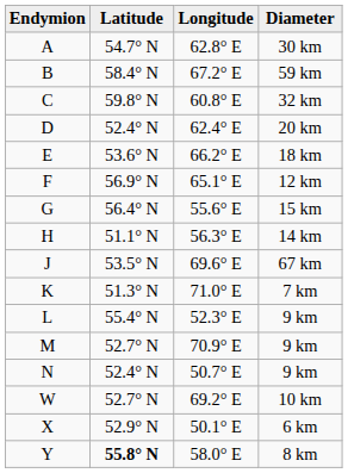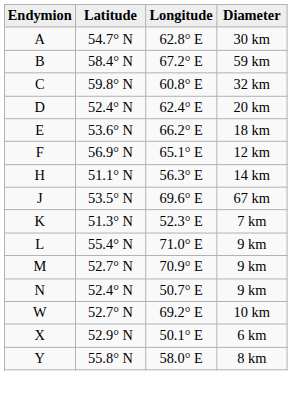 <table class="wikitable">
 <tr>
 <th width="25%" style="background:#eeeeee;">Endymion</th>
 <th width="25%" style="background:#eeeeee;">Latitude</th>
 <th width="25%" style="background:#eeeeee;">Longitude</th>
 <th width="25%" style="background:#eeeeee;">Diameter</th>
 </tr>
 <tr>
 <td align="center">A</td>
 <td align="center">54.7° N</td>
 <td align="center">62.8° E</td>
 <td align="center">30 km</td>
 </tr>
 <tr>
 <td align="center">B</td>
 <td align="center">58.4° N</td>
 <td align="center">67.2° E</td>
 <td align="center">59 km</td>
 </tr>
 <tr>
 <td align="center">C</td>
 <td align="center">59.8° N</td>
 <td align="center">60.8° E</td>
 <td align="center">32 km</td>
 </tr>
 <tr>
 <td align="center">D</td>
 <td align="center">52.4° N</td>
 <td align="center">62.4° E</td>
 <td align="center">20 km</td>
 </tr>
 <tr>
 <td align="center">E</td>
 <td align="center">53.6° N</td>
 <td align="center">66.2° E</td>
 <td align="center">18 km</td>
 </tr>
 <tr>
 <td align="center">F</td>
 <td align="center">56.9° N</td>
 <td align="center">65.1° E</td>
 <td align="center">12 km</td>
 </tr>
 <tr>
-<td align="center">G</td>
-<td align="center">56.4° N</td>
-<td align="center">55.6° E</td>
-<td align="center">15 km</td>
-</tr>
-<tr>
 <td align="center">H</td>
 <td align="center">51.1° N</td>
 <td align="center">56.3° E</td>
 <td align="center">14 km</td>
 </tr>
 <tr>
 <td align="center">J</td>
 <td align="center">53.5° N</td>
 <td align="center">69.6° E</td>
 <td align="center">67 km</td>
 </tr>
 <tr>
 <td align="center">K</td>
 <td align="center">51.3° N</td>
-<td align="center">71.0° E</td>
+<td align="center">52.3° E</td>
 <td align="center">7 km</td>
 </tr>
 <tr>
 <td align="center">L</td>
 <td align="center">55.4° N</td>
-<td align="center">52.3° E</td>
+<td align="center">71.0° E</td>
 <td align="center">9 km</td>
 </tr>
 <tr>
 <td align="center">M</td>
 <td align="center">52.7° N</td>
 <td align="center">70.9° E</td>
 <td align="center">9 km</td>
 </tr>
 <tr>
 <td align="center">N</td>
 <td align="center">52.4° N</td>
 <td align="center">50.7° E</td>
 <td align="center">9 km</td>
 </tr>
 <tr>
 <td align="center">W</td>
 <td align="center">52.7° N</td>
 <td align="center">69.2° E</td>
 <td align="center">10 km</td>
 </tr>
 <tr>
 <td align="center">X</td>
 <td align="center">52.9° N</td>
 <td align="center">50.1° E</td>
 <td align="center">6 km</td>
 </tr>
 <tr>
 <td align="center">Y</td>
-<td align="center"><strong>55.8° N</strong></td>
+<td align="center">55.8° N</td>
 <td align="center">58.0° E</td>
 <td align="center">8 km</td>
 </tr>
 </table>
